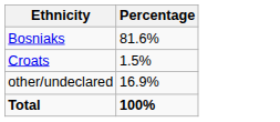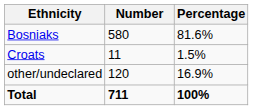 <table class="wikitable">
 <tr>
 <th width="100px">Ethnicity</th>
+<th width="80px">Number</th>
 <th width="80px">Percentage</th>
 </tr>
 <tr>
 <td><a href='#'>Bosniaks</a></td>
+<td>580</td>
 <td>81.6%</td>
 </tr>
 <tr>
 <td><a href='#'>Croats</a></td>
+<td>11</td>
 <td>1.5%</td>
 </tr>
 <tr>
 <td>other/undeclared</td>
+<td>120</td>
 <td>16.9%</td>
 </tr>
 <tr>
 <td><strong>Total</strong></td>
+<td><strong>711</strong></td>
 <td><strong>100%</strong></td>
 </tr>
 </table>
